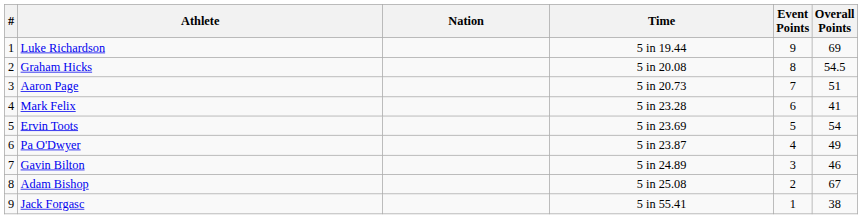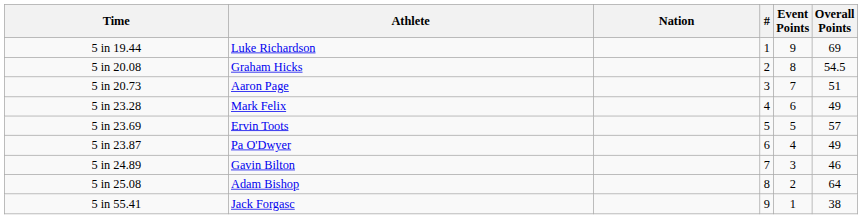 <table class="wikitable sortable" style="text-align:center;width: 70%;">
 <tr>
-<th scope="col" style="width: 10px;">#</th>
+<th scope="col">Time</th>
 <th scope="col">Athlete</th>
 <th scope="col">Nation</th>
-<th scope="col">Time</th>
+<th scope="col" style="width: 10px;">#</th>
 <th scope="col" style="width: 10px;">Event Points</th>
 <th scope="col" style="width: 10px;">Overall Points</th>
 </tr>
 <tr>
-<td>1</td>
+<td>5 in 19.44</td>
 <td align=left><a href='#'>Luke Richardson</a></td>
 <td align=left></td>
-<td>5 in 19.44</td>
+<td>1</td>
 <td>9</td>
 <td>69</td>
 </tr>
 <tr>
-<td>2</td>
+<td>5 in 20.08</td>
 <td align=left><a href='#'>Graham Hicks</a></td>
 <td align=left></td>
-<td>5 in 20.08</td>
+<td>2</td>
 <td>8</td>
 <td>54.5</td>
 </tr>
 <tr>
-<td>3</td>
+<td>5 in 20.73</td>
 <td align=left><a href='#'>Aaron Page</a></td>
 <td align=left></td>
-<td>5 in 20.73</td>
+<td>3</td>
 <td>7</td>
 <td>51</td>
 </tr>
 <tr>
-<td>4</td>
+<td>5 in 23.28</td>
 <td align=left><a href='#'>Mark Felix</a></td>
 <td align=left></td>
-<td>5 in 23.28</td>
+<td>4</td>
 <td>6</td>
-<td>41</td>
+<td>49</td>
 </tr>
 <tr>
-<td>5</td>
+<td>5 in 23.69</td>
 <td align=left><a href='#'>Ervin Toots</a></td>
 <td align=left></td>
-<td>5 in 23.69</td>
 <td>5</td>
-<td>54</td>
+<td>5</td>
+<td>57</td>
 </tr>
 <tr>
-<td>6</td>
+<td>5 in 23.87</td>
 <td align=left><a href='#'>Pa O'Dwyer</a></td>
 <td align=left></td>
-<td>5 in 23.87</td>
+<td>6</td>
 <td>4</td>
 <td>49</td>
 </tr>
 <tr>
-<td>7</td>
+<td>5 in 24.89</td>
 <td align=left><a href='#'>Gavin Bilton</a></td>
 <td align=left></td>
-<td>5 in 24.89</td>
+<td>7</td>
 <td>3</td>
 <td>46</td>
 </tr>
 <tr>
-<td>8</td>
+<td>5 in 25.08</td>
 <td align=left><a href='#'>Adam Bishop</a></td>
 <td align=left></td>
-<td>5 in 25.08</td>
+<td>8</td>
 <td>2</td>
-<td>67</td>
+<td>64</td>
 </tr>
 <tr>
-<td>9</td>
+<td>5 in 55.41</td>
 <td align=left><a href='#'>Jack Forgasc</a></td>
 <td align=left></td>
-<td>5 in 55.41</td>
+<td>9</td>
 <td>1</td>
 <td>38</td>
 </tr>
 </table>
